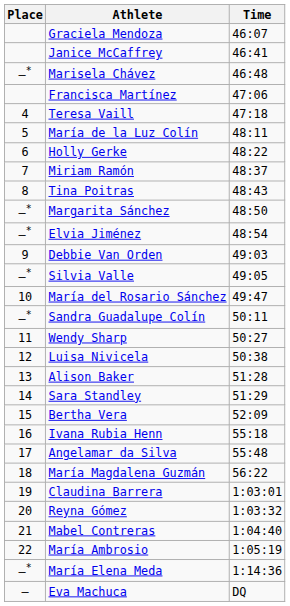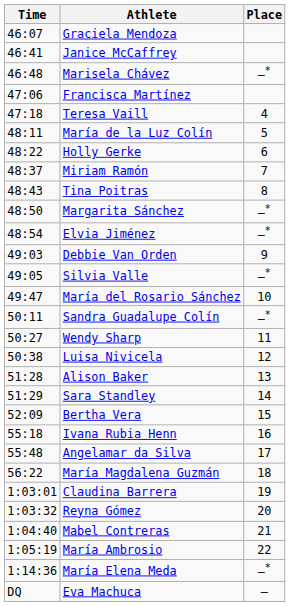 <table class=wikitable>
 <tr>
+<th>Time</th>
+<th>Athlete</th>
 <th>Place</th>
-<th>Athlete</th>
-<th>Time</th>
 </tr>
 <tr>
+<td>46:07</td>
+<td><a href='#'>Graciela Mendoza</a> </td>
 <td align=center></td>
-<td><a href='#'>Graciela Mendoza</a> </td>
-<td>46:07</td>
 </tr>
 <tr>
+<td>46:41</td>
+<td><a href='#'>Janice McCaffrey</a> </td>
 <td align=center></td>
-<td><a href='#'>Janice McCaffrey</a> </td>
-<td>46:41</td>
 </tr>
 <tr>
+<td>46:48</td>
+<td><a href='#'>Marisela Chávez</a> </td>
 <td align=center>—<sup>*</sup></td>
-<td><a href='#'>Marisela Chávez</a> </td>
-<td>46:48</td>
 </tr>
 <tr>
+<td>47:06</td>
+<td><a href='#'>Francisca Martínez</a> </td>
 <td align=center></td>
-<td><a href='#'>Francisca Martínez</a> </td>
-<td>47:06</td>
 </tr>
 <tr>
+<td>47:18</td>
+<td><a href='#'>Teresa Vaill</a> </td>
 <td align=center>4</td>
-<td><a href='#'>Teresa Vaill</a> </td>
-<td>47:18</td>
 </tr>
 <tr>
+<td>48:11</td>
+<td><a href='#'>María de la Luz Colín</a> </td>
 <td align=center>5</td>
-<td><a href='#'>María de la Luz Colín</a> </td>
-<td>48:11</td>
 </tr>
 <tr>
+<td>48:22</td>
+<td><a href='#'>Holly Gerke</a> </td>
 <td align=center>6</td>
-<td><a href='#'>Holly Gerke</a> </td>
-<td>48:22</td>
 </tr>
 <tr>
+<td>48:37</td>
+<td><a href='#'>Miriam Ramón</a> </td>
 <td align=center>7</td>
-<td><a href='#'>Miriam Ramón</a> </td>
-<td>48:37</td>
 </tr>
 <tr>
+<td>48:43</td>
+<td><a href='#'>Tina Poitras</a> </td>
 <td align=center>8</td>
-<td><a href='#'>Tina Poitras</a> </td>
-<td>48:43</td>
 </tr>
 <tr>
+<td>48:50</td>
+<td><a href='#'>Margarita Sánchez</a> </td>
 <td align=center>—<sup>*</sup></td>
-<td><a href='#'>Margarita Sánchez</a> </td>
-<td>48:50</td>
 </tr>
 <tr>
+<td>48:54</td>
+<td><a href='#'>Elvia Jiménez</a> </td>
 <td align=center>—<sup>*</sup></td>
-<td><a href='#'>Elvia Jiménez</a> </td>
-<td>48:54</td>
 </tr>
 <tr>
+<td>49:03</td>
+<td><a href='#'>Debbie Van Orden</a> </td>
 <td align=center>9</td>
-<td><a href='#'>Debbie Van Orden</a> </td>
-<td>49:03</td>
 </tr>
 <tr>
+<td>49:05</td>
+<td><a href='#'>Silvia Valle</a> </td>
 <td align=center>—<sup>*</sup></td>
-<td><a href='#'>Silvia Valle</a> </td>
-<td>49:05</td>
 </tr>
 <tr>
+<td>49:47</td>
+<td><a href='#'>María del Rosario Sánchez</a> </td>
 <td align=center>10</td>
-<td><a href='#'>María del Rosario Sánchez</a> </td>
-<td>49:47</td>
 </tr>
 <tr>
+<td>50:11</td>
+<td><a href='#'>Sandra Guadalupe Colín</a> </td>
 <td align=center>—<sup>*</sup></td>
-<td><a href='#'>Sandra Guadalupe Colín</a> </td>
-<td>50:11</td>
 </tr>
 <tr>
+<td>50:27</td>
+<td><a href='#'>Wendy Sharp</a> </td>
 <td align=center>11</td>
-<td><a href='#'>Wendy Sharp</a> </td>
-<td>50:27</td>
 </tr>
 <tr>
+<td>50:38</td>
+<td><a href='#'>Luisa Nivicela</a> </td>
 <td align=center>12</td>
-<td><a href='#'>Luisa Nivicela</a> </td>
-<td>50:38</td>
 </tr>
 <tr>
+<td>51:28</td>
+<td><a href='#'>Alison Baker</a> </td>
 <td align=center>13</td>
-<td><a href='#'>Alison Baker</a> </td>
-<td>51:28</td>
 </tr>
 <tr>
+<td>51:29</td>
+<td><a href='#'>Sara Standley</a> </td>
 <td align=center>14</td>
-<td><a href='#'>Sara Standley</a> </td>
-<td>51:29</td>
 </tr>
 <tr>
+<td>52:09</td>
+<td><a href='#'>Bertha Vera</a> </td>
 <td align=center>15</td>
-<td><a href='#'>Bertha Vera</a> </td>
-<td>52:09</td>
 </tr>
 <tr>
+<td>55:18</td>
+<td><a href='#'>Ivana Rubia Henn</a> </td>
 <td align=center>16</td>
-<td><a href='#'>Ivana Rubia Henn</a> </td>
-<td>55:18</td>
 </tr>
 <tr>
+<td>55:48</td>
+<td><a href='#'>Angelamar da Silva</a> </td>
 <td align=center>17</td>
-<td><a href='#'>Angelamar da Silva</a> </td>
-<td>55:48</td>
 </tr>
 <tr>
+<td>56:22</td>
+<td><a href='#'>María Magdalena Guzmán</a> </td>
 <td align=center>18</td>
-<td><a href='#'>María Magdalena Guzmán</a> </td>
-<td>56:22</td>
 </tr>
 <tr>
+<td>1:03:01</td>
+<td><a href='#'>Claudina Barrera</a> </td>
 <td align=center>19</td>
-<td><a href='#'>Claudina Barrera</a> </td>
-<td>1:03:01</td>
 </tr>
 <tr>
+<td>1:03:32</td>
+<td><a href='#'>Reyna Gómez</a> </td>
 <td align=center>20</td>
-<td><a href='#'>Reyna Gómez</a> </td>
-<td>1:03:32</td>
 </tr>
 <tr>
+<td>1:04:40</td>
+<td><a href='#'>Mabel Contreras</a> </td>
 <td align=center>21</td>
-<td><a href='#'>Mabel Contreras</a> </td>
-<td>1:04:40</td>
 </tr>
 <tr>
+<td>1:05:19</td>
+<td><a href='#'>María Ambrosio</a> </td>
 <td align=center>22</td>
-<td><a href='#'>María Ambrosio</a> </td>
-<td>1:05:19</td>
 </tr>
 <tr>
+<td>1:14:36</td>
+<td><a href='#'>María Elena Meda</a> </td>
 <td align=center>—<sup>*</sup></td>
-<td><a href='#'>María Elena Meda</a> </td>
-<td>1:14:36</td>
 </tr>
 <tr>
+<td>DQ</td>
+<td><a href='#'>Eva Machuca</a> </td>
 <td align=center>—</td>
-<td><a href='#'>Eva Machuca</a> </td>
-<td>DQ</td>
 </tr>
 </table>
